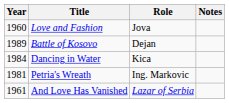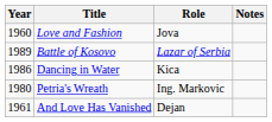 <table class="wikitable sortable">
 <tr>
 <th>Year</th>
 <th>Title</th>
 <th>Role</th>
 <th class="unsortable">Notes</th>
 </tr>
 <tr>
 <td>1960</td>
 <td><em><a href='#'>Love and Fashion</a></em></td>
 <td>Jova</td>
 <td></td>
 </tr>
 <tr>
 <td>1989</td>
 <td><em><a href='#'>Battle of Kosovo</a></em></td>
-<td>Dejan</td>
+<td><em><a href='#'>Lazar of Serbia</a></td>
 <td></td>
 </tr>
 <tr>
-<td>1984</td>
+<td>1986</td>
 <td></em><a href='#'>Dancing in Water</a><em></td>
 <td>Kica</td>
 <td></td>
 </tr>
 <tr>
-<td>1981</td>
+<td>1980</td>
 <td></em><a href='#'>Petria's Wreath</a><em></td>
 <td>Ing. Markovic</td>
 <td></td>
 </tr>
 <tr>
 <td>1961</td>
 <td></em><a href='#'>And Love Has Vanished</a><em></td>
-<td><em><a href='#'>Lazar of Serbia</a></td>
+<td>Dejan</td>
 <td></td>
 </tr>
 </table>
